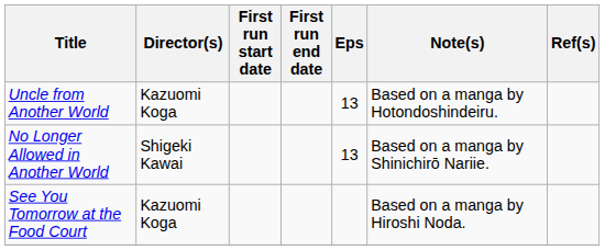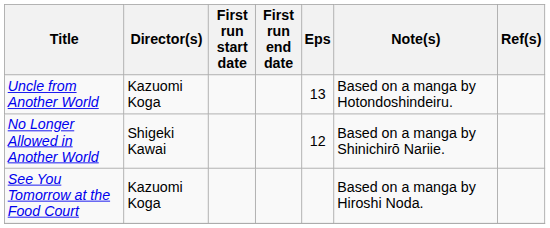 <table class="wikitable sortable">
 <tr>
 <th scope="col">Title</th>
 <th scope="col">Director(s)</th>
 <th scope="col">First run<br>start date</th>
 <th scope="col">First run<br>end date</th>
 <th scope="col" class="unsortable">Eps</th>
 <th scope="col" class="unsortable">Note(s)</th>
 <th scope="col" class="unsortable">Ref(s)</th>
 </tr>
 <tr>
 <td><em><a href='#'>Uncle from Another World</a></em></td>
 <td>Kazuomi Koga</td>
 <td></td>
 <td></td>
 <td style="text-align:center">13</td>
 <td>Based on a manga by Hotondoshindeiru.</td>
 <td style="text-align:center"></td>
 </tr>
 <tr>
 <td><em><a href='#'>No Longer Allowed in Another World</a></em></td>
 <td>Shigeki Kawai</td>
 <td></td>
 <td></td>
-<td style="text-align:center">13</td>
+<td style="text-align:center">12</td>
 <td>Based on a manga by Shinichirō Nariie.</td>
 <td style="text-align:center"></td>
 </tr>
 <tr>
 <td><em><a href='#'>See You Tomorrow at the Food Court</a></em></td>
 <td>Kazuomi Koga</td>
 <td></td>
 <td></td>
 <td style="text-align:center"></td>
 <td>Based on a manga by Hiroshi Noda.</td>
 <td style="text-align:center"></td>
 </tr>
 <tr>
 </tr>
 </table>
